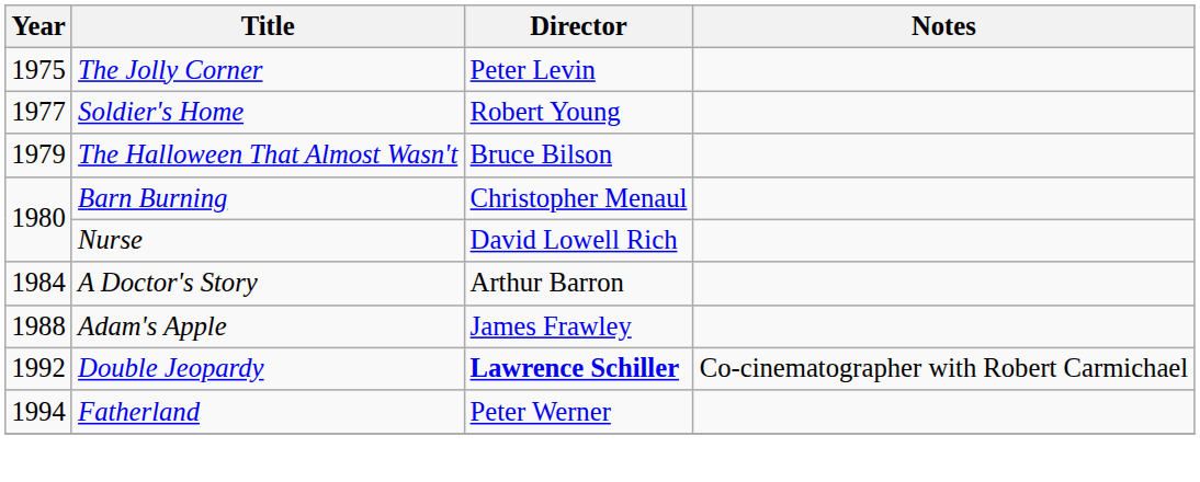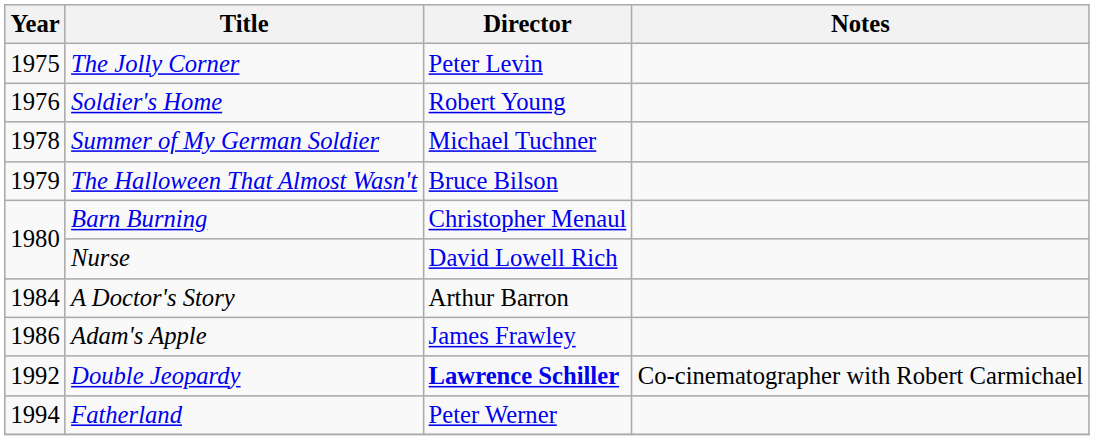 <table class="wikitable">
 <tr>
 <th>Year</th>
 <th>Title</th>
 <th>Director</th>
 <th>Notes</th>
 </tr>
 <tr>
 <td>1975</td>
 <td><em><a href='#'>The Jolly Corner</a></em></td>
 <td><a href='#'>Peter Levin</a></td>
 <td></td>
 </tr>
 <tr>
-<td>1977</td>
+<td>1976</td>
 <td><em><a href='#'>Soldier's Home</a></em></td>
 <td><a href='#'>Robert Young</a></td>
+<td></td>
+</tr>
+<tr>
+<td>1978</td>
+<td><em><a href='#'>Summer of My German Soldier</a></em></td>
+<td><a href='#'>Michael Tuchner</a></td>
 <td></td>
 </tr>
 <tr>
 <td>1979</td>
 <td><em><a href='#'>The Halloween That Almost Wasn't</a></em></td>
 <td><a href='#'>Bruce Bilson</a></td>
 <td></td>
 </tr>
 <tr>
 <td rowspan=2>1980</td>
 <td><em><a href='#'>Barn Burning</a></em></td>
 <td><a href='#'>Christopher Menaul</a></td>
 <td></td>
 </tr>
 <tr>
 <td><em>Nurse</em></td>
 <td><a href='#'>David Lowell Rich</a></td>
 <td></td>
 </tr>
 <tr>
 <td>1984</td>
 <td><em>A Doctor's Story</em></td>
 <td>Arthur Barron</td>
 <td></td>
 </tr>
 <tr>
-<td>1988</td>
+<td>1986</td>
 <td><em>Adam's Apple</em></td>
 <td><a href='#'>James Frawley</a></td>
 <td></td>
 </tr>
 <tr>
 <td>1992</td>
 <td><em><a href='#'>Double Jeopardy</a></em></td>
 <td><strong><a href='#'>Lawrence Schiller</a></strong></td>
 <td>Co-cinematographer with Robert Carmichael</td>
 </tr>
 <tr>
 <td>1994</td>
 <td><em><a href='#'>Fatherland</a></em></td>
 <td><a href='#'>Peter Werner</a></td>
 <td></td>
 </tr>
 <tr>
 </tr>
 </table>
